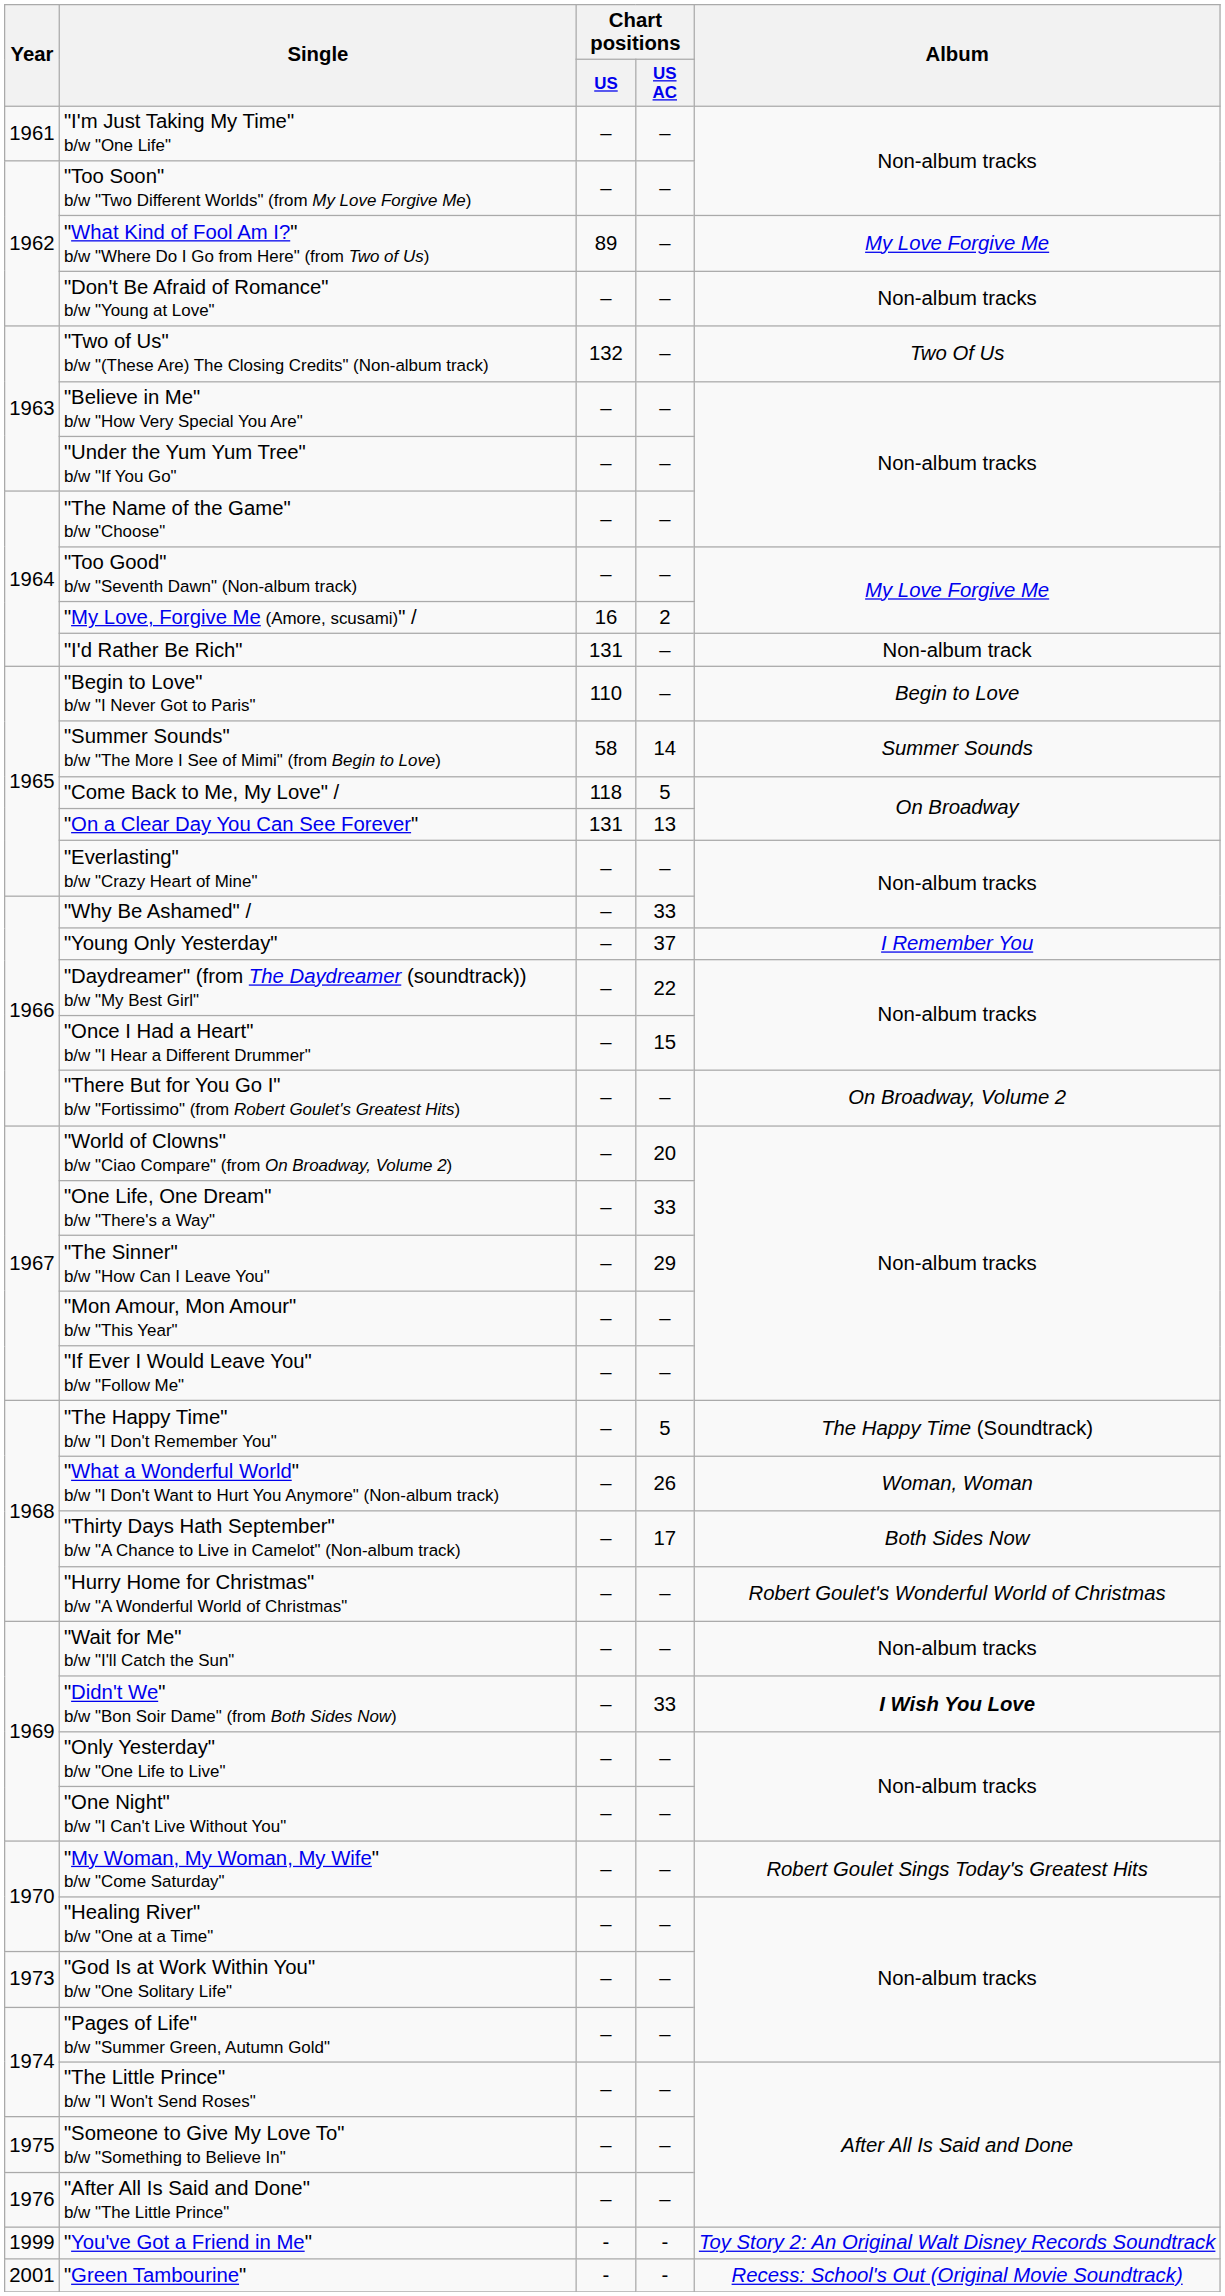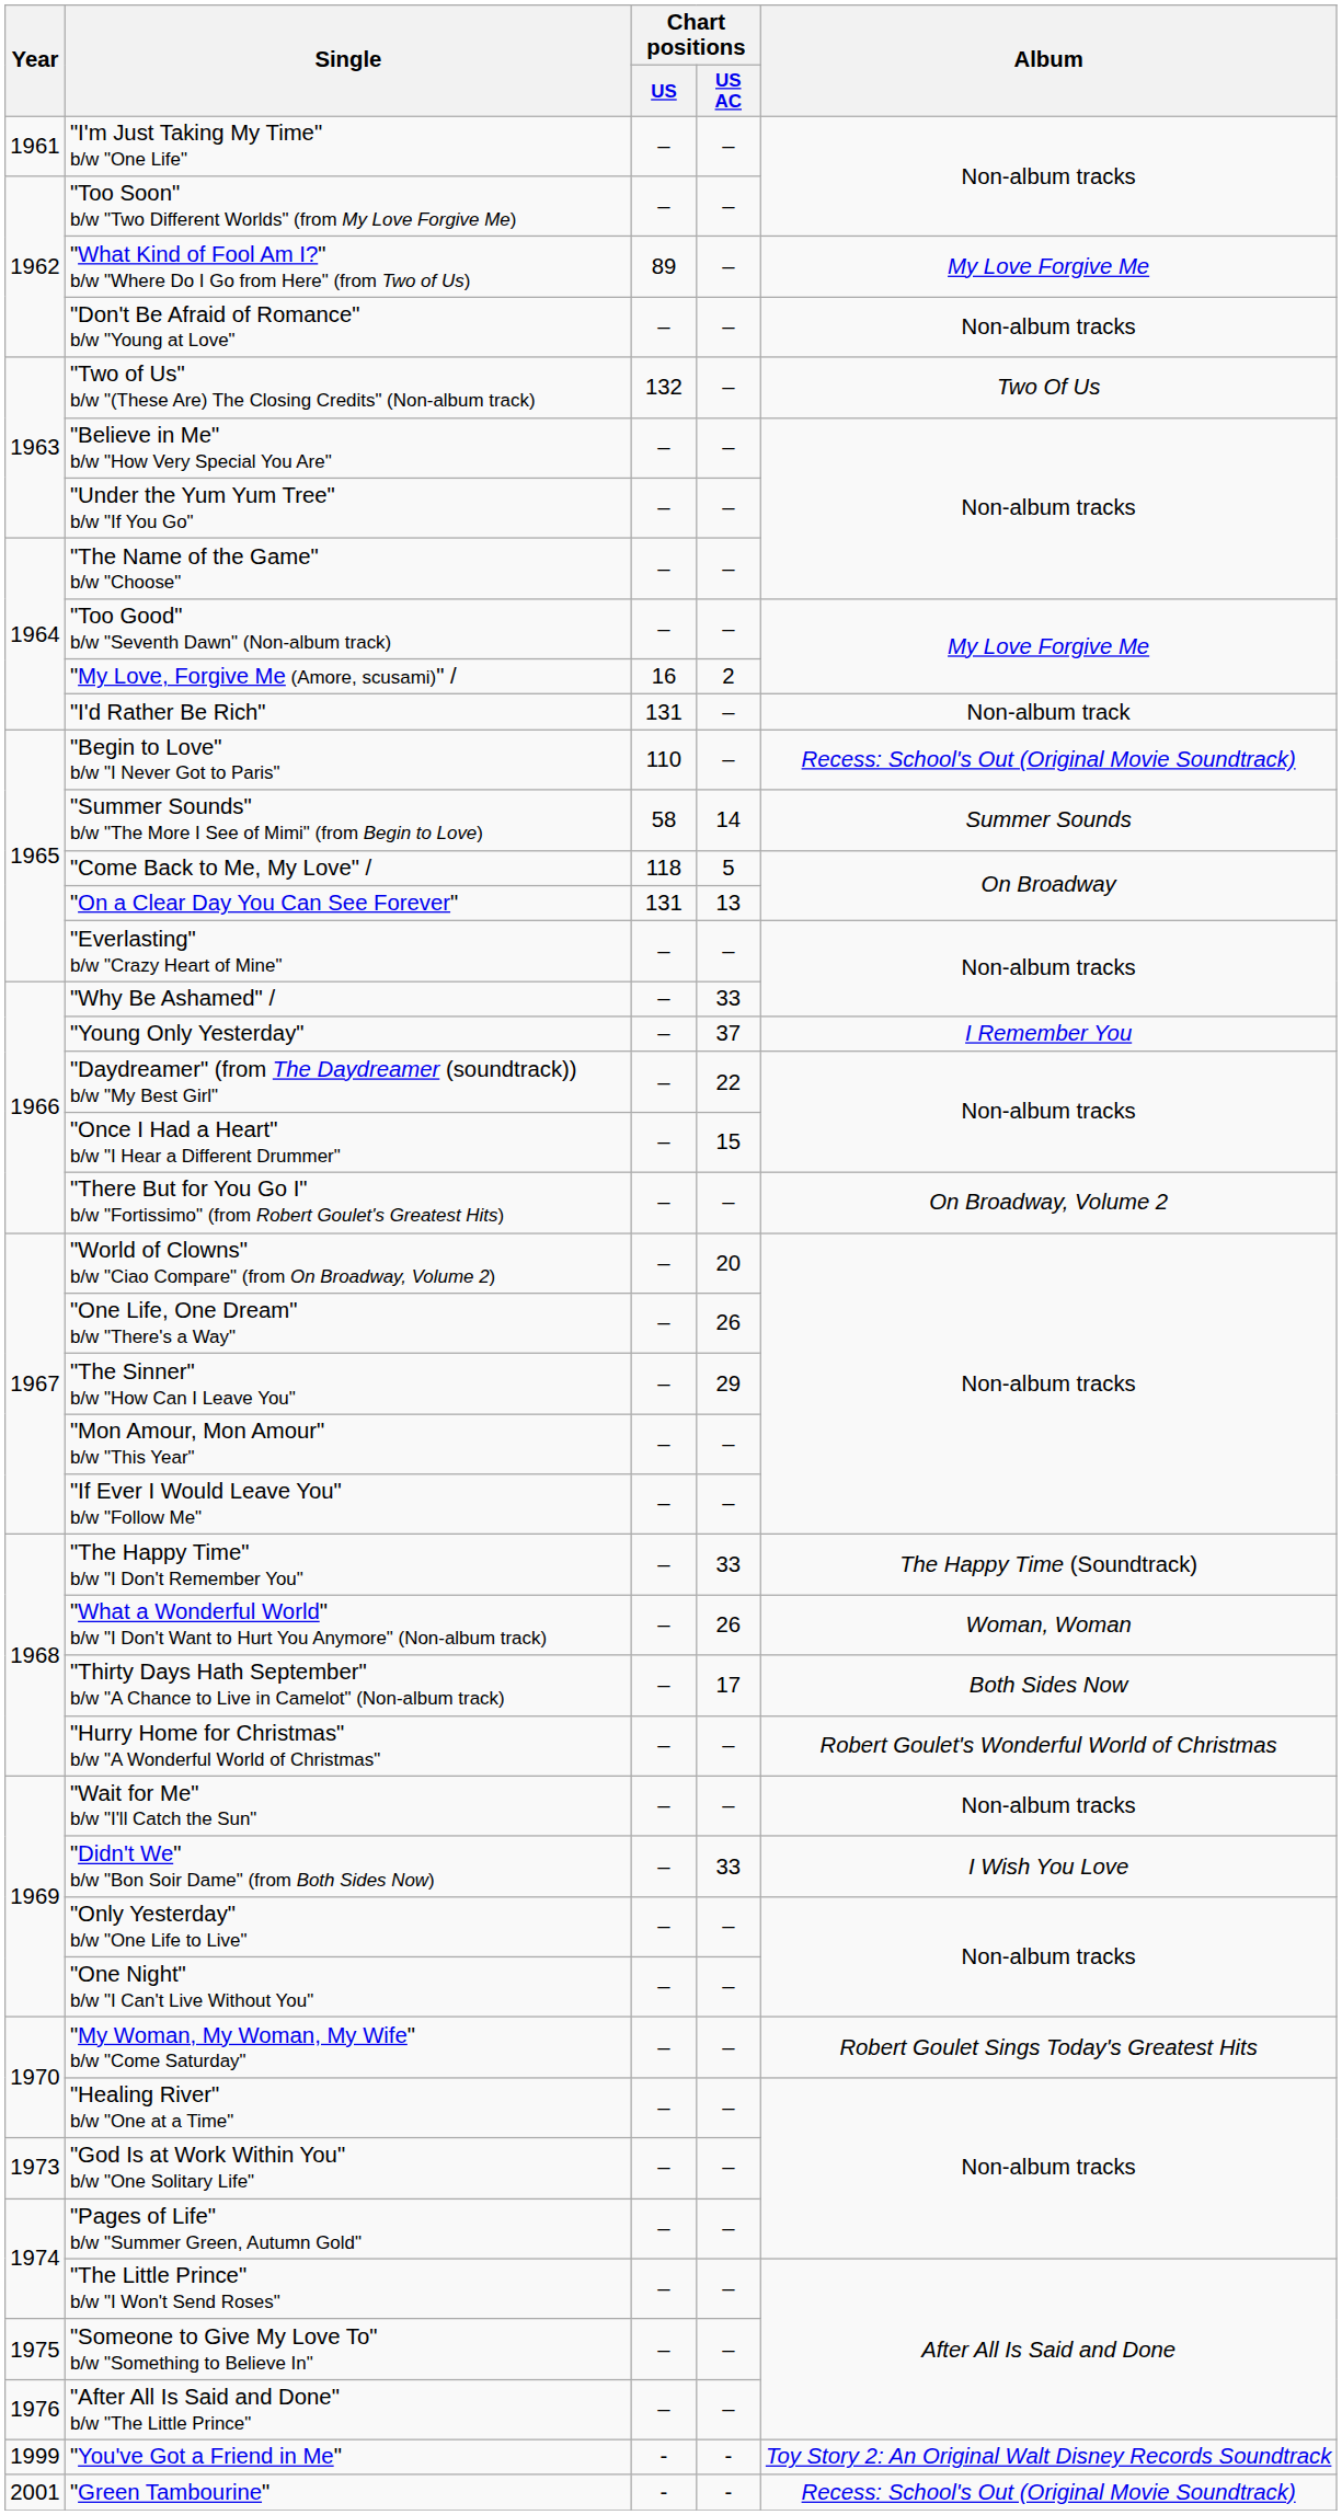 <table class="wikitable" style="text-align:center;">
 <tr>
 <th rowspan="2">Year</th>
 <th style="width:400px;" rowspan="2">Single</th>
 <th colspan="2">Chart positions</th>
 <th rowspan="2">Album</th>
 </tr>
 <tr style="font-size:smaller;">
 <th style="width:40px;"><a href='#'>US</a></th>
 <th style="width:40px;"><a href='#'>US<br>AC</a></th>
 </tr>
 <tr>
 <td>1961</td>
 <td style="text-align:left;">"I'm Just Taking My Time"<br><small>b/w "One Life"</small></td>
 <td>–</td>
 <td>–</td>
 <td rowspan="2">Non-album tracks</td>
 </tr>
 <tr>
 <td rowspan="3">1962</td>
 <td style="text-align:left;">"Too Soon"<br><small>b/w "Two Different Worlds" (from <em>My Love Forgive Me</em>)</small></td>
 <td>–</td>
 <td>–</td>
 </tr>
 <tr>
 <td style="text-align:left;">"<a href='#'>What Kind of Fool Am I?</a>"<br><small>b/w "Where Do I Go from Here" (from <em>Two of Us</em>)</small></td>
 <td>89</td>
 <td>–</td>
 <td><a href='#'><em>My Love Forgive Me</em></a></td>
 </tr>
 <tr>
 <td style="text-align:left;">"Don't Be Afraid of Romance"<br><small>b/w "Young at Love"</small></td>
 <td>–</td>
 <td>–</td>
 <td>Non-album tracks</td>
 </tr>
 <tr>
 <td rowspan="3">1963</td>
 <td style="text-align:left;">"Two of Us"<br><small>b/w "(These Are) The Closing Credits" (Non-album track)</small></td>
 <td>132</td>
 <td>–</td>
 <td><em>Two Of Us</em></td>
 </tr>
 <tr>
 <td style="text-align:left;">"Believe in Me"<br><small>b/w "How Very Special You Are"</small></td>
 <td>–</td>
 <td>–</td>
 <td rowspan="3">Non-album tracks</td>
 </tr>
 <tr>
 <td style="text-align:left;">"Under the Yum Yum Tree"<br><small>b/w "If You Go"</small></td>
 <td>–</td>
 <td>–</td>
 </tr>
 <tr>
 <td rowspan="4">1964</td>
 <td style="text-align:left;">"The Name of the Game"<br><small>b/w "Choose"</small></td>
 <td>–</td>
 <td>–</td>
 </tr>
 <tr>
 <td style="text-align:left;">"Too Good"<br><small>b/w "Seventh Dawn" (Non-album track)</small></td>
 <td>–</td>
 <td>–</td>
 <td rowspan="2"><em><a href='#'>My Love Forgive Me</a></em></td>
 </tr>
 <tr>
 <td style="text-align:left;">"<a href='#'>My Love, Forgive Me</a><small> (Amore, scusami)</small>" /</td>
 <td>16</td>
 <td>2</td>
 </tr>
 <tr>
 <td style="text-align:left;">"I'd Rather Be Rich"</td>
 <td>131</td>
 <td>–</td>
 <td>Non-album track</td>
 </tr>
 <tr>
 <td rowspan="5">1965</td>
 <td style="text-align:left;">"Begin to Love"<br><small>b/w "I Never Got to Paris"</small></td>
 <td>110</td>
 <td>–</td>
-<td><em>Begin to Love</em></td>
+<td><em><a href='#'>Recess: School's Out (Original Movie Soundtrack)</a></em></td>
 </tr>
 <tr>
 <td style="text-align:left;">"Summer Sounds"<br><small>b/w "The More I See of Mimi" (from <em>Begin to Love</em>)</small></td>
 <td>58</td>
 <td>14</td>
 <td><em>Summer Sounds</em></td>
 </tr>
 <tr>
 <td style="text-align:left;">"Come Back to Me, My Love" /</td>
 <td>118</td>
 <td>5</td>
 <td rowspan="2"><em>On Broadway</em></td>
 </tr>
 <tr>
 <td style="text-align:left;">"<a href='#'>On a Clear Day You Can See Forever</a>"</td>
 <td>131</td>
 <td>13</td>
 </tr>
 <tr>
 <td style="text-align:left;">"Everlasting"<br><small>b/w "Crazy Heart of Mine"</small></td>
 <td>–</td>
 <td>–</td>
 <td rowspan="2">Non-album tracks</td>
 </tr>
 <tr>
 <td rowspan="5">1966</td>
 <td style="text-align:left;">"Why Be Ashamed" /</td>
 <td>–</td>
 <td>33</td>
 </tr>
 <tr>
 <td style="text-align:left;">"Young Only Yesterday"</td>
 <td>–</td>
 <td>37</td>
 <td><em><a href='#'>I Remember You</a></em></td>
 </tr>
 <tr>
 <td style="text-align:left;">"Daydreamer" (from <em><a href='#'>The Daydreamer</a></em> (soundtrack))<br><small>b/w "My Best Girl"</small></td>
 <td>–</td>
 <td>22</td>
 <td rowspan="2">Non-album tracks</td>
 </tr>
 <tr>
 <td style="text-align:left;">"Once I Had a Heart"<br><small>b/w "I Hear a Different Drummer"</small></td>
 <td>–</td>
 <td>15</td>
 </tr>
 <tr>
 <td style="text-align:left;">"There But for You Go I"<br><small>b/w "Fortissimo" (from <em>Robert Goulet's Greatest Hits</em>)</small></td>
 <td>–</td>
 <td>–</td>
 <td><em>On Broadway, Volume 2</em></td>
 </tr>
 <tr>
 <td rowspan="5">1967</td>
 <td style="text-align:left;">"World of Clowns"<br><small>b/w "Ciao Compare" (from <em>On Broadway, Volume 2</em>)</small></td>
 <td>–</td>
 <td>20</td>
 <td rowspan="5">Non-album tracks</td>
 </tr>
 <tr>
 <td style="text-align:left;">"One Life, One Dream"<br><small>b/w "There's a Way"</small></td>
 <td>–</td>
-<td>33</td>
+<td>26</td>
 </tr>
 <tr>
 <td style="text-align:left;">"The Sinner"<br><small>b/w "How Can I Leave You"</small></td>
 <td>–</td>
 <td>29</td>
 </tr>
 <tr>
 <td style="text-align:left;">"Mon Amour, Mon Amour"<br><small>b/w "This Year"</small></td>
 <td>–</td>
 <td>–</td>
 </tr>
 <tr>
 <td style="text-align:left;">"If Ever I Would Leave You"<br><small>b/w "Follow Me"</small></td>
 <td>–</td>
 <td>–</td>
 </tr>
 <tr>
 <td rowspan="4">1968</td>
 <td style="text-align:left;">"The Happy Time"<br><small>b/w "I Don't Remember You"</small></td>
 <td>–</td>
-<td>5</td>
+<td>33</td>
 <td><em>The Happy Time</em> (Soundtrack)</td>
 </tr>
 <tr>
 <td style="text-align:left;">"<a href='#'>What a Wonderful World</a>"<br><small>b/w "I Don't Want to Hurt You Anymore" (Non-album track)</small></td>
 <td>–</td>
 <td>26</td>
 <td><em>Woman, Woman</em></td>
 </tr>
 <tr>
 <td style="text-align:left;">"Thirty Days Hath September"<br><small>b/w "A Chance to Live in Camelot" (Non-album track)</small></td>
 <td>–</td>
 <td>17</td>
 <td><em>Both Sides Now</em></td>
 </tr>
 <tr>
 <td style="text-align:left;">"Hurry Home for Christmas"<br><small>b/w "A Wonderful World of Christmas"</small></td>
 <td>–</td>
 <td>–</td>
 <td><em>Robert Goulet's Wonderful World of Christmas</em></td>
 </tr>
 <tr>
 <td rowspan="4">1969</td>
 <td style="text-align:left;">"Wait for Me"<br><small>b/w "I'll Catch the Sun"</small></td>
 <td>–</td>
 <td>–</td>
 <td>Non-album tracks</td>
 </tr>
 <tr>
 <td style="text-align:left;">"<a href='#'>Didn't We</a>"<br><small>b/w "Bon Soir Dame" (from <em>Both Sides Now</em>)</small></td>
 <td>–</td>
 <td>33</td>
-<td><strong><em>I Wish You Love</em></strong></td>
+<td><em>I Wish You Love</em></td>
 </tr>
 <tr>
 <td style="text-align:left;">"Only Yesterday"<br><small>b/w "One Life to Live"</small></td>
 <td>–</td>
 <td>–</td>
 <td rowspan="2">Non-album tracks</td>
 </tr>
 <tr>
 <td style="text-align:left;">"One Night"<br><small>b/w "I Can't Live Without You"</small></td>
 <td>–</td>
 <td>–</td>
 </tr>
 <tr>
 <td rowspan="2">1970</td>
 <td style="text-align:left;">"<a href='#'>My Woman, My Woman, My Wife</a>"<br><small>b/w "Come Saturday"</small></td>
 <td>–</td>
 <td>–</td>
 <td><em>Robert Goulet Sings Today's Greatest Hits</em></td>
 </tr>
 <tr>
 <td style="text-align:left;">"Healing River"<br><small>b/w "One at a Time"</small></td>
 <td>–</td>
 <td>–</td>
 <td rowspan="3">Non-album tracks</td>
 </tr>
 <tr>
 <td>1973</td>
 <td style="text-align:left;">"God Is at Work Within You"<br><small>b/w "One Solitary Life"</small></td>
 <td>–</td>
 <td>–</td>
 </tr>
 <tr>
 <td rowspan="2">1974</td>
 <td style="text-align:left;">"Pages of Life"<br><small>b/w "Summer Green, Autumn Gold"</small></td>
 <td>–</td>
 <td>–</td>
 </tr>
 <tr>
 <td style="text-align:left;">"The Little Prince"<br><small>b/w "I Won't Send Roses"</small></td>
 <td>–</td>
 <td>–</td>
 <td rowspan="3"><em>After All Is Said and Done</em></td>
 </tr>
 <tr>
 <td>1975</td>
 <td style="text-align:left;">"Someone to Give My Love To"<br><small>b/w "Something to Believe In"</small></td>
 <td>–</td>
 <td>–</td>
 </tr>
 <tr>
 <td>1976</td>
 <td style="text-align:left;">"After All Is Said and Done"<br><small>b/w "The Little Prince"</small></td>
 <td>–</td>
 <td>–</td>
 </tr>
 <tr>
 <td>1999</td>
 <td style="text-align:left;">"<a href='#'>You've Got a Friend in Me</a>"</td>
 <td>-</td>
 <td>-</td>
 <td><em><a href='#'>Toy Story 2: An Original Walt Disney Records Soundtrack</a></em></td>
 </tr>
 <tr>
 <td>2001</td>
 <td style="text-align:left;">"<a href='#'>Green Tambourine</a>"</td>
 <td>-</td>
 <td>-</td>
 <td><em><a href='#'>Recess: School's Out (Original Movie Soundtrack)</a></em></td>
 </tr>
 </table>
